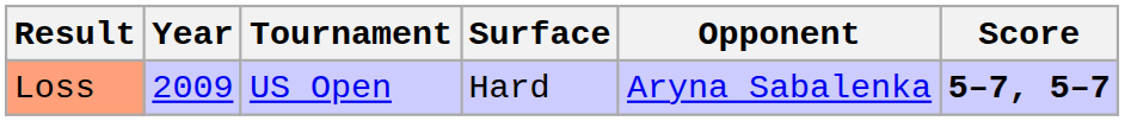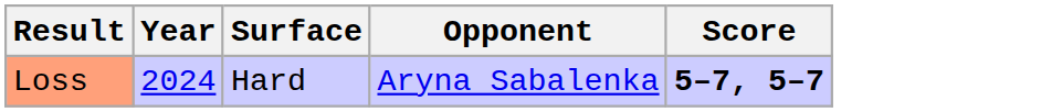 <table class="sortable wikitable">
 <tr>
 <th>Result</th>
 <th>Year</th>
-<th>Tournament</th>
 <th>Surface</th>
 <th>Opponent</th>
 <th class=unsortable>Score</th>
 </tr>
 <tr bgcolor=ccccff>
 <td bgcolor=FFA07A>Loss</td>
-<td><a href='#'>2009</a></td>
-<td><a href='#'>US Open</a></td>
+<td><a href='#'>2024</a></td>
 <td>Hard</td>
 <td> <a href='#'>Aryna Sabalenka</a></td>
 <td><strong>5–7, 5–7</strong></td>
 </tr>
 </table>
